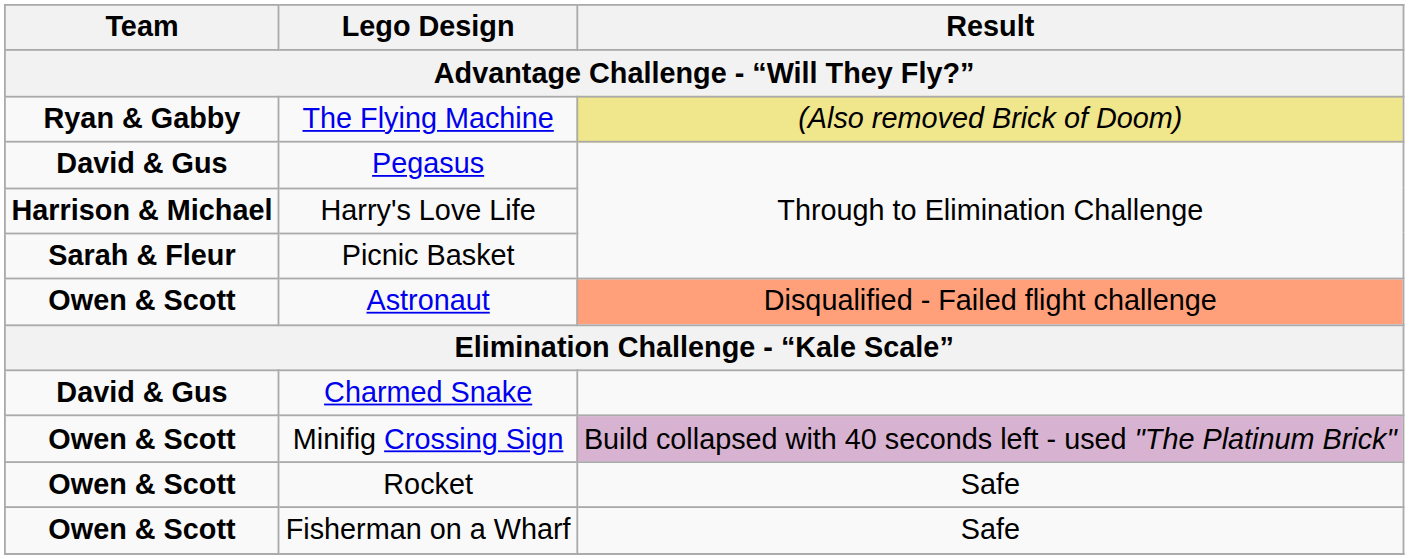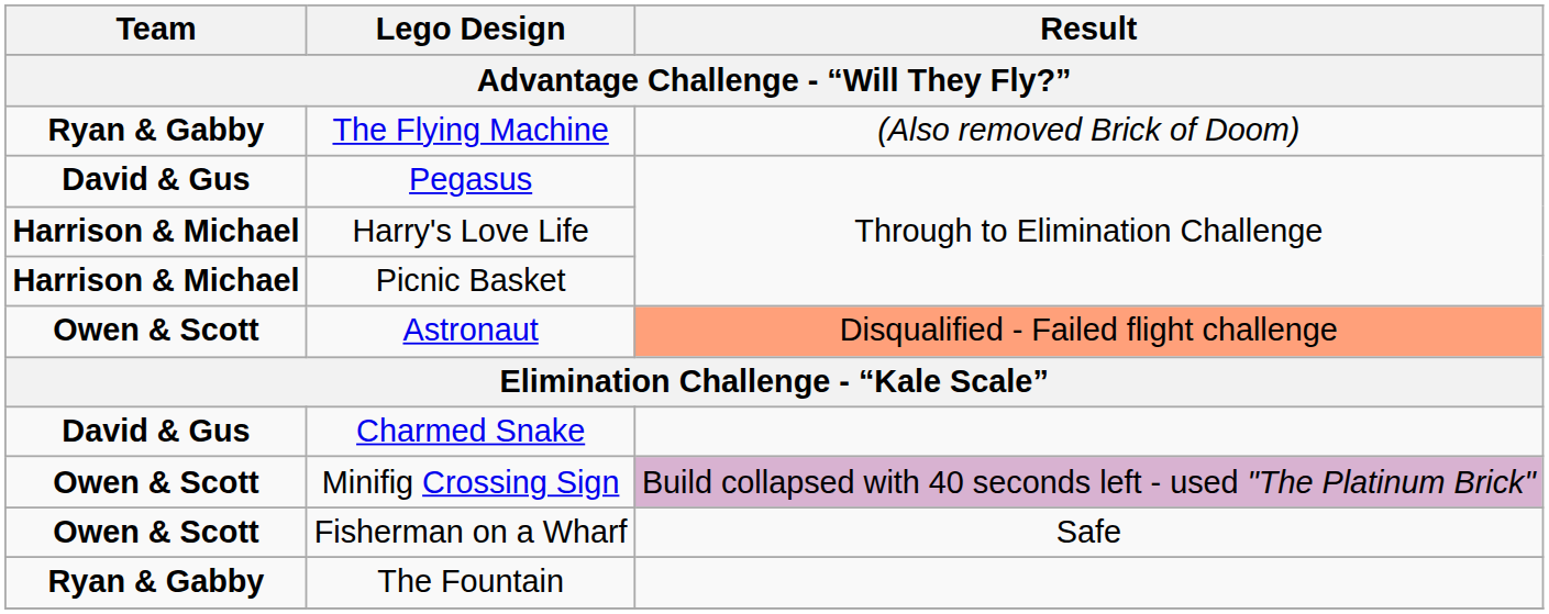 <table class="wikitable" style="text-align:center">
 <tr valign="top">
 <th>Team</th>
 <th>Lego Design</th>
 <th>Result</th>
 </tr>
 <tr>
 <th colspan="3">Advantage Challenge - “Will They Fly?”</th>
 </tr>
 <tr>
 <td><strong>Ryan & Gabby</strong></td>
 <td><a href='#'>The Flying Machine</a></td>
-<td style="background: khaki;"> <em>(Also removed Brick of Doom)</em></td>
+<td> <em>(Also removed Brick of Doom)</em></td>
 </tr>
 <tr>
 <td><strong>David & Gus</strong></td>
 <td><a href='#'>Pegasus</a></td>
 <td rowspan="3">Through to Elimination Challenge</td>
 </tr>
 <tr>
 <td><strong>Harrison & Michael</strong></td>
 <td>Harry's Love Life</td>
 </tr>
 <tr>
-<td><strong>Sarah & Fleur</strong></td>
+<td><strong>Harrison & Michael</strong></td>
 <td>Picnic Basket</td>
 </tr>
 <tr>
 <td><strong>Owen & Scott</strong></td>
 <td><a href='#'>Astronaut</a></td>
 <td style="background: lightsalmon;">Disqualified - Failed flight challenge</td>
 </tr>
 <tr>
 <th colspan="3">Elimination Challenge - “Kale Scale”</th>
 </tr>
 <tr>
 <td><strong>David & Gus</strong></td>
 <td><a href='#'>Charmed Snake</a></td>
 <td></td>
 </tr>
 <tr>
 <td><strong>Owen & Scott</strong></td>
 <td>Minifig <a href='#'>Crossing Sign</a></td>
 <td style="text-align:center; background:#D8B2D1">Build collapsed with 40 seconds left - used <em>"The Platinum Brick"</em></td>
 </tr>
 <tr>
 <td><strong>Owen & Scott</strong></td>
-<td>Rocket</td>
-<td>Safe</td>
-</tr>
-<tr>
-<td><strong>Owen & Scott</strong></td>
 <td Fisherman on the Wharf>Fisherman on a Wharf</td>
 <td>Safe</td>
 </tr>
 <tr>
+<td><strong>Ryan & Gabby</strong></td>
+<td>The Fountain</td>
+<td></td>
+</tr>
+<tr>
 </tr>
 </table>
